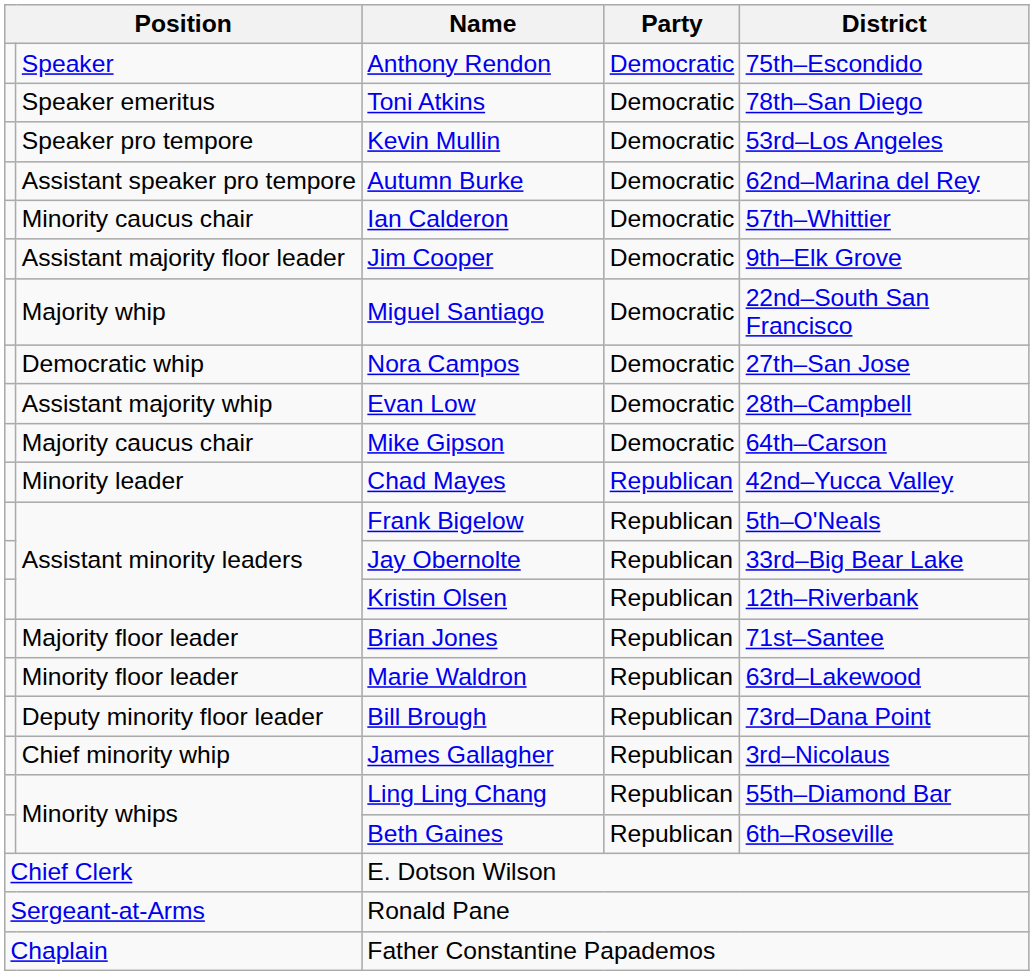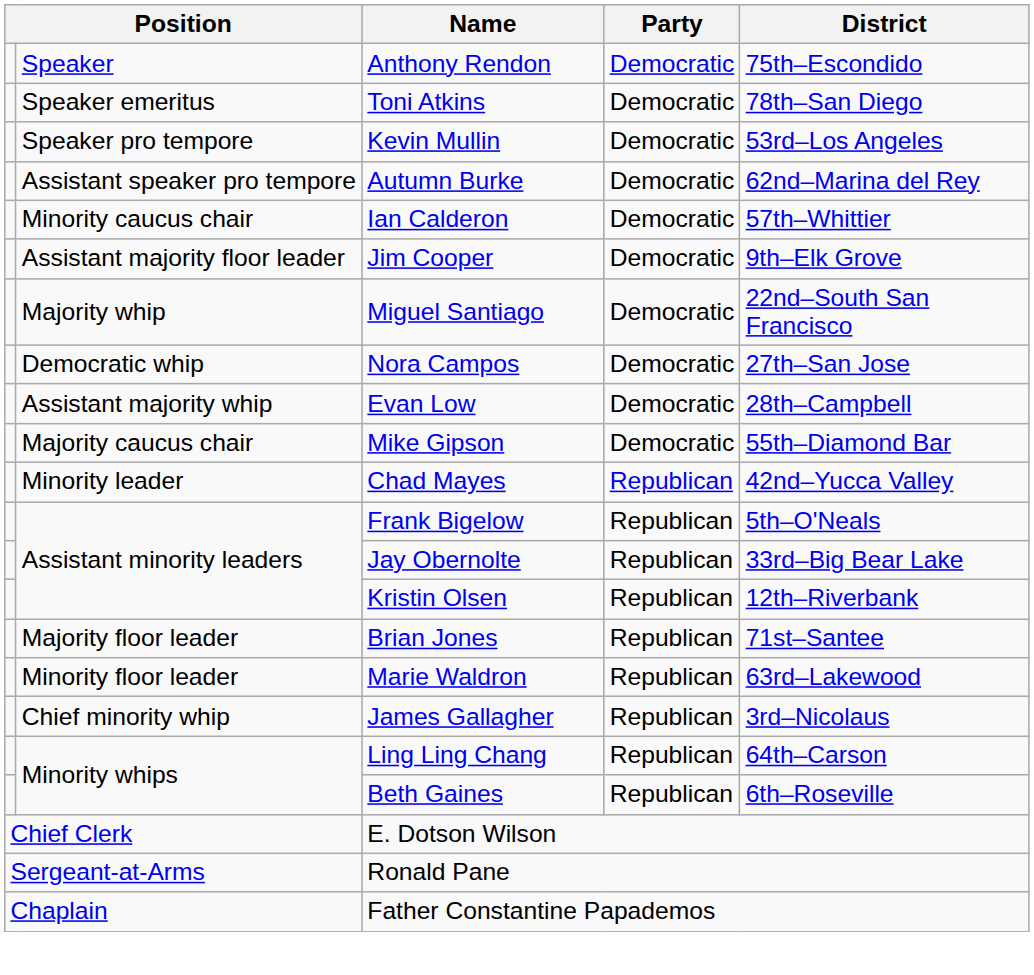 <table class="wikitable" style="font-size:100%">
 <tr>
 <th scope="col" colspan="2" width="200">Position</th>
 <th scope="col" width="150">Name</th>
 <th scope="col" width="70">Party</th>
 <th scope="col" width="180">District</th>
 </tr>
 <tr>
 <td></td>
 <td><a href='#'>Speaker</a></td>
 <td><a href='#'>Anthony Rendon</a></td>
 <td><a href='#'>Democratic</a></td>
 <td><a href='#'>75th–Escondido</a></td>
 </tr>
 <tr>
 <td></td>
 <td>Speaker emeritus</td>
 <td><a href='#'>Toni Atkins</a></td>
 <td>Democratic</td>
 <td><a href='#'>78th–San Diego</a></td>
 </tr>
 <tr>
 <td></td>
 <td>Speaker pro tempore</td>
 <td><a href='#'>Kevin Mullin</a></td>
 <td>Democratic</td>
 <td><a href='#'>53rd–Los Angeles</a></td>
 </tr>
 <tr>
 <td></td>
 <td>Assistant speaker pro tempore</td>
 <td><a href='#'>Autumn Burke</a></td>
 <td>Democratic</td>
 <td><a href='#'>62nd–Marina del Rey</a></td>
 </tr>
 <tr>
 <td></td>
 <td>Minority caucus chair</td>
 <td><a href='#'>Ian Calderon</a></td>
 <td>Democratic</td>
 <td><a href='#'>57th–Whittier</a></td>
 </tr>
 <tr>
 <td></td>
 <td>Assistant majority floor leader</td>
 <td><a href='#'>Jim Cooper</a></td>
 <td>Democratic</td>
 <td><a href='#'>9th–Elk Grove</a></td>
 </tr>
 <tr>
 <td></td>
 <td>Majority whip</td>
 <td><a href='#'>Miguel Santiago</a></td>
 <td>Democratic</td>
 <td><a href='#'>22nd–South San Francisco</a></td>
 </tr>
 <tr>
 <td></td>
 <td>Democratic whip</td>
 <td><a href='#'>Nora Campos</a></td>
 <td>Democratic</td>
 <td><a href='#'>27th–San Jose</a></td>
 </tr>
 <tr>
 <td></td>
 <td>Assistant majority whip</td>
 <td><a href='#'>Evan Low</a></td>
 <td>Democratic</td>
 <td><a href='#'>28th–Campbell</a></td>
 </tr>
 <tr>
 <td></td>
 <td>Majority caucus chair</td>
 <td><a href='#'>Mike Gipson</a></td>
 <td>Democratic</td>
-<td><a href='#'>64th–Carson</a></td>
+<td><a href='#'>55th–Diamond Bar</a></td>
 </tr>
 <tr>
 <td></td>
 <td>Minority leader</td>
 <td><a href='#'>Chad Mayes</a></td>
 <td><a href='#'>Republican</a></td>
 <td><a href='#'>42nd–Yucca Valley</a></td>
 </tr>
 <tr>
 <td></td>
 <td rowspan="3">Assistant minority leaders</td>
 <td><a href='#'>Frank Bigelow</a></td>
 <td>Republican</td>
 <td><a href='#'>5th–O'Neals</a></td>
 </tr>
 <tr>
 <td></td>
 <td><a href='#'>Jay Obernolte</a></td>
 <td>Republican</td>
 <td><a href='#'>33rd–Big Bear Lake</a></td>
 </tr>
 <tr>
 <td></td>
 <td><a href='#'>Kristin Olsen</a></td>
 <td>Republican</td>
 <td><a href='#'>12th–Riverbank</a></td>
 </tr>
 <tr>
 <td></td>
 <td>Majority floor leader</td>
 <td><a href='#'>Brian Jones</a></td>
 <td>Republican</td>
 <td><a href='#'>71st–Santee</a></td>
 </tr>
 <tr>
 <td></td>
 <td>Minority floor leader</td>
 <td><a href='#'>Marie Waldron</a></td>
 <td>Republican</td>
 <td><a href='#'>63rd–Lakewood</a></td>
 </tr>
 <tr>
 <td></td>
-<td>Deputy minority floor leader</td>
-<td><a href='#'>Bill Brough</a></td>
-<td>Republican</td>
-<td><a href='#'>73rd–Dana Point</a></td>
-</tr>
-<tr>
-<td></td>
 <td>Chief minority whip</td>
 <td><a href='#'>James Gallagher</a></td>
 <td>Republican</td>
 <td><a href='#'>3rd–Nicolaus</a></td>
 </tr>
 <tr>
 <td></td>
 <td rowspan="2">Minority whips</td>
 <td><a href='#'>Ling Ling Chang</a></td>
 <td>Republican</td>
-<td><a href='#'>55th–Diamond Bar</a></td>
+<td><a href='#'>64th–Carson</a></td>
 </tr>
 <tr>
 <td></td>
 <td><a href='#'>Beth Gaines</a></td>
 <td>Republican</td>
 <td><a href='#'>6th–Roseville</a></td>
 </tr>
 <tr>
 <td scope="row" colspan="2"><a href='#'>Chief Clerk</a></td>
 <td colspan="3">E. Dotson Wilson</td>
 </tr>
 <tr>
 <td scope="row" colspan="2"><a href='#'>Sergeant-at-Arms</a></td>
 <td colspan="3">Ronald Pane</td>
 </tr>
 <tr>
 <td scope="row" colspan="2"><a href='#'>Chaplain</a></td>
 <td colspan="3">Father Constantine Papademos</td>
 </tr>
 </table>
